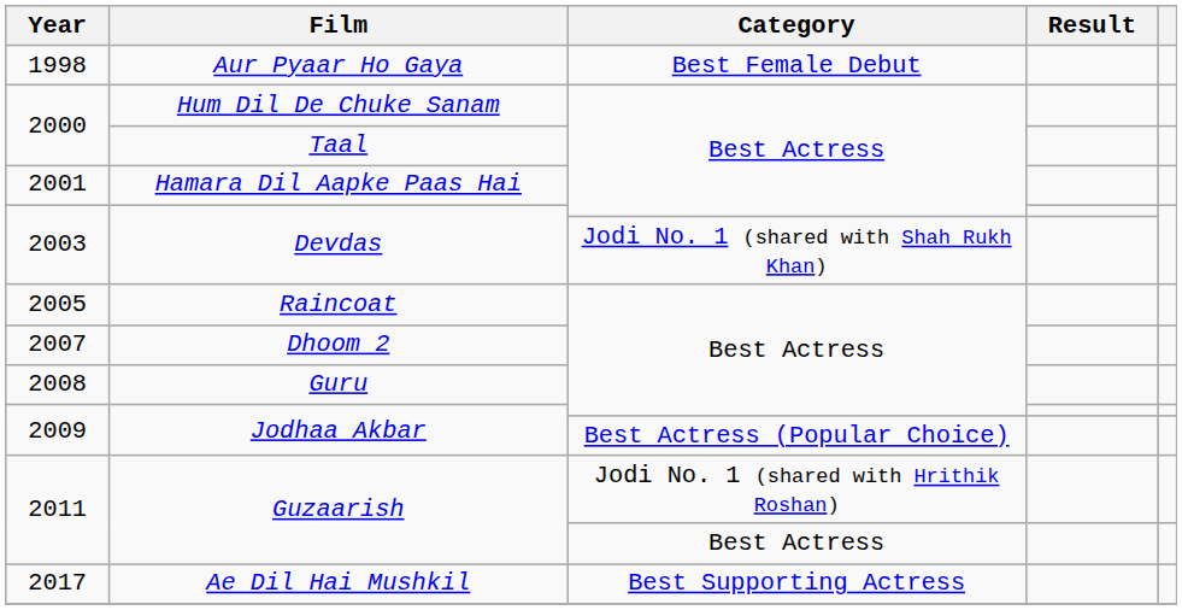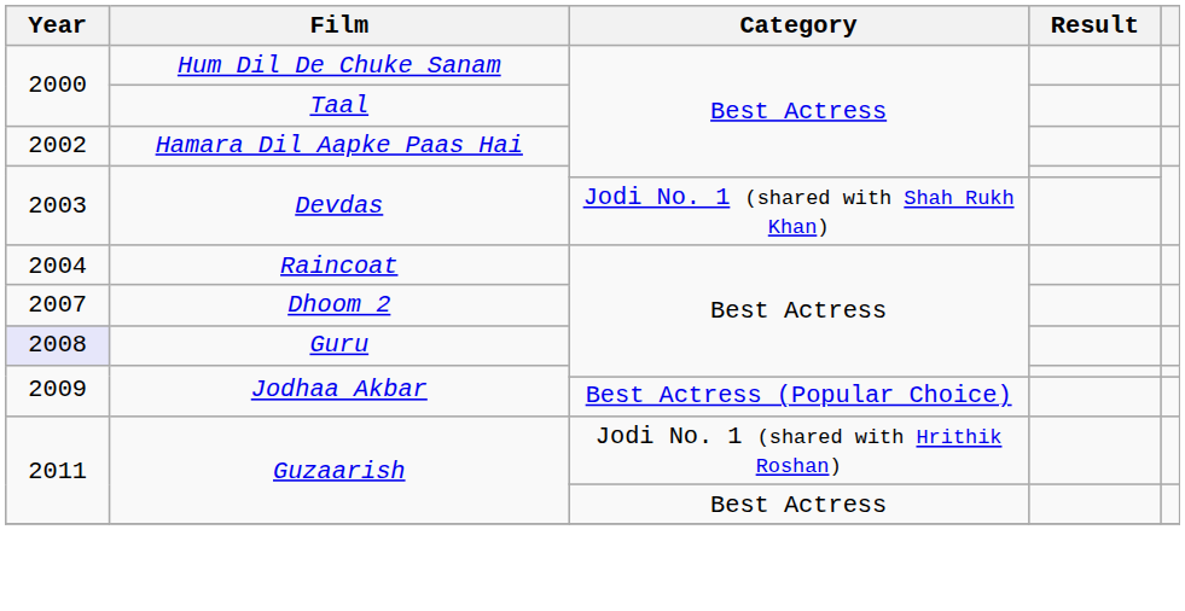 <table class="wikitable sortable" style="width:100%;">
 <tr>
 <th style="width:5%;">Year</th>
 <th style="width:25%;">Film</th>
 <th style="width:25%;">Category</th>
 <th style="width:5%;">Result</th>
 <th style="width:1%;" class="unsortable"></th>
-</tr>
-<tr>
-<td style="text-align:center;">1998</td>
-<td style="text-align:center;"><em><a href='#'>Aur Pyaar Ho Gaya</a></em></td>
-<td style="text-align:center;"><a href='#'>Best Female Debut</a></td>
-<td></td>
-<td style="text-align:center;"></td>
 </tr>
 <tr>
 <td style="text-align:center;" rowspan="2">2000</td>
 <td style="text-align:center;"><em><a href='#'>Hum Dil De Chuke Sanam</a></em></td>
 <td style="text-align:center;" rowspan="4"><a href='#'>Best Actress</a></td>
 <td></td>
 <td style="text-align:center;"></td>
 </tr>
 <tr>
 <td style="text-align:center;"><em><a href='#'>Taal</a></em></td>
 <td></td>
 <td style="text-align:center;"></td>
 </tr>
 <tr>
-<td style="text-align:center;">2001</td>
+<td style="text-align:center;">2002</td>
 <td style="text-align:center;"><em><a href='#'>Hamara Dil Aapke Paas Hai</a></em></td>
 <td></td>
 <td style="text-align:center;"></td>
 </tr>
 <tr>
 <td style="text-align:center;" rowspan="2">2003</td>
 <td style="text-align:center;" rowspan="2"><em><a href='#'>Devdas</a></em></td>
 <td></td>
 <td style="text-align:center;" rowspan="2"></td>
 </tr>
 <tr>
 <td style="text-align:center;"><a href='#'>Jodi No. 1</a> <small>(shared with <a href='#'>Shah Rukh Khan</a>)</small></td>
 <td></td>
 </tr>
 <tr>
-<td style="text-align:center;">2005</td>
+<td style="text-align:center;">2004</td>
 <td style="text-align:center;"><em><a href='#'>Raincoat</a></em></td>
 <td style="text-align:center;" rowspan="4">Best Actress</td>
 <td></td>
 <td style="text-align:center;"></td>
 </tr>
 <tr>
 <td style="text-align:center;">2007</td>
 <td style="text-align:center;"><em><a href='#'>Dhoom 2</a></em></td>
 <td></td>
 <td style="text-align:center;"></td>
 </tr>
 <tr>
-<td style="text-align:center;">2008</td>
+<td style="background: lavender; text-align:center;">2008</td>
 <td style="text-align:center;"><em><a href='#'>Guru</a></em></td>
 <td></td>
 <td style="text-align:center;"></td>
 </tr>
 <tr>
 <td style="text-align:center;" rowspan="2">2009</td>
 <td style="text-align:center;" rowspan="2"><em><a href='#'>Jodhaa Akbar</a></em></td>
 <td></td>
 <td style="text-align:center;"></td>
 </tr>
 <tr>
 <td style="text-align:center;"><a href='#'>Best Actress (Popular Choice)</a></td>
 <td></td>
 <td style="text-align:center;"></td>
 </tr>
 <tr>
 <td style="text-align:center;" rowspan="2">2011</td>
 <td style="text-align:center;" rowspan="2"><em><a href='#'>Guzaarish</a></em></td>
 <td style="text-align:center;">Jodi No. 1 <small>(shared with <a href='#'>Hrithik Roshan</a>)</small></td>
 <td></td>
 <td style="text-align:center;"></td>
 </tr>
 <tr>
 <td style="text-align:center;">Best Actress</td>
 <td></td>
 <td style="text-align:center;"></td>
 </tr>
 <tr>
-<td style="text-align:center;">2017</td>
-<td style="text-align:center;"><em><a href='#'>Ae Dil Hai Mushkil</a></em></td>
-<td style="text-align:center;"><a href='#'>Best Supporting Actress</a></td>
-<td></td>
-<td style="text-align:center;"></td>
-</tr>
-<tr>
 </tr>
 </table>
